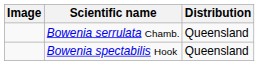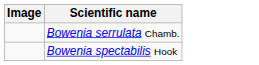 <table class="wikitable">
 <tr>
 <th>Image</th>
 <th>Scientific name</th>
-<th>Distribution</th>
 </tr>
 <tr>
 <td></td>
 <td><em><a href='#'>Bowenia serrulata</a></em> <small> Chamb.</small></td>
-<td>Queensland</td>
 </tr>
 <tr>
 <td></td>
 <td><em><a href='#'>Bowenia spectabilis</a></em> <small> Hook</small></td>
-<td>Queensland</td>
 </tr>
 </table>
